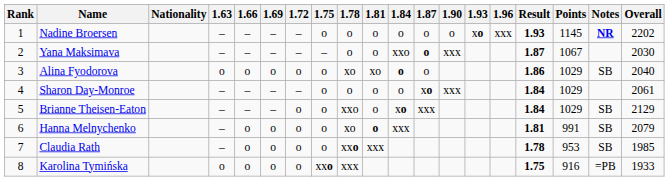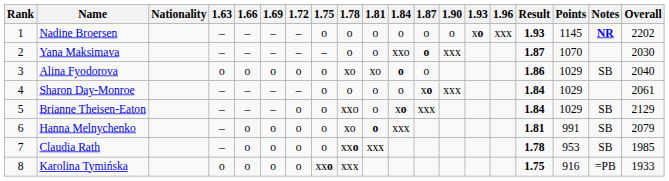 <table class="wikitable sortable" style="text-align:center;font-size:95%">
 <tr>
 <th>Rank</th>
 <th>Name</th>
 <th>Nationality</th>
 <th>1.63</th>
 <th>1.66</th>
 <th>1.69</th>
 <th>1.72</th>
 <th>1.75</th>
 <th>1.78</th>
 <th>1.81</th>
 <th>1.84</th>
 <th>1.87</th>
 <th>1.90</th>
 <th>1.93</th>
 <th>1.96</th>
 <th>Result</th>
 <th>Points</th>
 <th>Notes</th>
 <th>Overall</th>
 </tr>
 <tr>
 <td>1</td>
 <td align=left><a href='#'>Nadine Broersen</a></td>
 <td align=left></td>
 <td>–</td>
 <td>–</td>
 <td>–</td>
 <td>–</td>
 <td>o</td>
 <td>o</td>
 <td>o</td>
 <td>o</td>
 <td>o</td>
 <td>o</td>
 <td>x<strong>o</strong></td>
 <td>xxx</td>
 <td><strong>1.93</strong></td>
 <td>1145</td>
 <td><strong><a href='#'>NR</a></strong></td>
 <td>2202</td>
 </tr>
 <tr>
 <td>2</td>
 <td align=left><a href='#'>Yana Maksimava</a></td>
 <td align=left></td>
 <td>–</td>
 <td>–</td>
 <td>–</td>
 <td>–</td>
 <td>–</td>
 <td>o</td>
 <td>o</td>
 <td>xxo</td>
 <td><strong>o</strong></td>
 <td>xxx</td>
 <td></td>
 <td></td>
 <td><strong>1.87</strong></td>
-<td>1067</td>
+<td>1070</td>
 <td></td>
 <td>2030</td>
 </tr>
 <tr>
 <td>3</td>
 <td align=left><a href='#'>Alina Fyodorova</a></td>
 <td align=left></td>
 <td>o</td>
 <td>o</td>
 <td>o</td>
 <td>o</td>
 <td>o</td>
 <td>xo</td>
 <td>xo</td>
 <td><strong>o</strong></td>
 <td>o</td>
 <td></td>
 <td></td>
 <td></td>
 <td><strong>1.86</strong></td>
 <td>1029</td>
 <td>SB</td>
 <td>2040</td>
 </tr>
 <tr>
 <td>4</td>
 <td align=left><a href='#'>Sharon Day-Monroe</a></td>
 <td align=left></td>
 <td>–</td>
 <td>–</td>
 <td>–</td>
 <td>–</td>
 <td>o</td>
 <td>o</td>
 <td>o</td>
 <td>o</td>
 <td>x<strong>o</strong></td>
 <td>xxx</td>
 <td></td>
 <td></td>
 <td><strong>1.84</strong></td>
 <td>1029</td>
 <td></td>
 <td>2061</td>
 </tr>
 <tr>
 <td>5</td>
 <td align=left><a href='#'>Brianne Theisen-Eaton</a></td>
 <td align=left></td>
 <td>–</td>
 <td>–</td>
 <td>–</td>
 <td>o</td>
 <td>o</td>
 <td>xxo</td>
 <td>o</td>
 <td>x<strong>o</strong></td>
 <td>xxx</td>
 <td></td>
 <td></td>
 <td></td>
 <td><strong>1.84</strong></td>
 <td>1029</td>
 <td>SB</td>
 <td>2129</td>
 </tr>
 <tr>
 <td>6</td>
 <td align=left><a href='#'>Hanna Melnychenko</a></td>
 <td align=left></td>
 <td>–</td>
 <td>o</td>
 <td>o</td>
 <td>o</td>
 <td>o</td>
 <td>xo</td>
 <td><strong>o</strong></td>
 <td>xxx</td>
 <td></td>
 <td></td>
 <td></td>
 <td></td>
 <td><strong>1.81</strong></td>
 <td>991</td>
 <td>SB</td>
 <td>2079</td>
 </tr>
 <tr>
 <td>7</td>
 <td align=left><a href='#'>Claudia Rath</a></td>
 <td align=left></td>
 <td>–</td>
 <td>o</td>
 <td>o</td>
 <td>o</td>
 <td>o</td>
 <td>xx<strong>o</strong></td>
 <td>xxx</td>
 <td></td>
 <td></td>
 <td></td>
 <td></td>
 <td></td>
 <td><strong>1.78</strong></td>
 <td>953</td>
 <td>SB</td>
 <td>1985</td>
 </tr>
 <tr>
 <td>8</td>
 <td align=left><a href='#'>Karolina Tymińska</a></td>
 <td align=left></td>
 <td>o</td>
 <td>o</td>
 <td>o</td>
 <td>o</td>
 <td>xx<strong>o</strong></td>
 <td>xxx</td>
 <td></td>
 <td></td>
 <td></td>
 <td></td>
 <td></td>
 <td></td>
 <td><strong>1.75</strong></td>
 <td>916</td>
 <td>=PB</td>
 <td>1933</td>
 </tr>
 </table>
